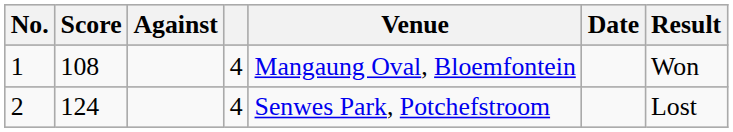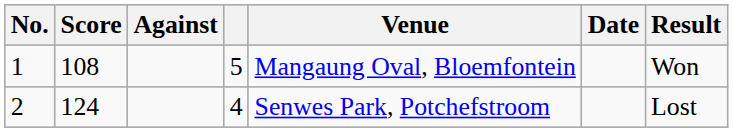 <table class="wikitable sortable">
 <tr>
 <th>No.</th>
 <th>Score</th>
 <th>Against</th>
 <th><a href='#'></a></th>
 <th>Venue</th>
 <th>Date</th>
 <th>Result</th>
 </tr>
 <tr>
 <td>1</td>
 <td>108</td>
 <td></td>
-<td>4</td>
+<td>5</td>
 <td><a href='#'>Mangaung Oval</a>, <a href='#'>Bloemfontein</a></td>
 <td></td>
 <td>Won</td>
 </tr>
 <tr>
 <td>2</td>
 <td>124</td>
 <td></td>
 <td>4</td>
 <td><a href='#'>Senwes Park</a>, <a href='#'>Potchefstroom</a></td>
 <td></td>
 <td>Lost</td>
 </tr>
 </table>
